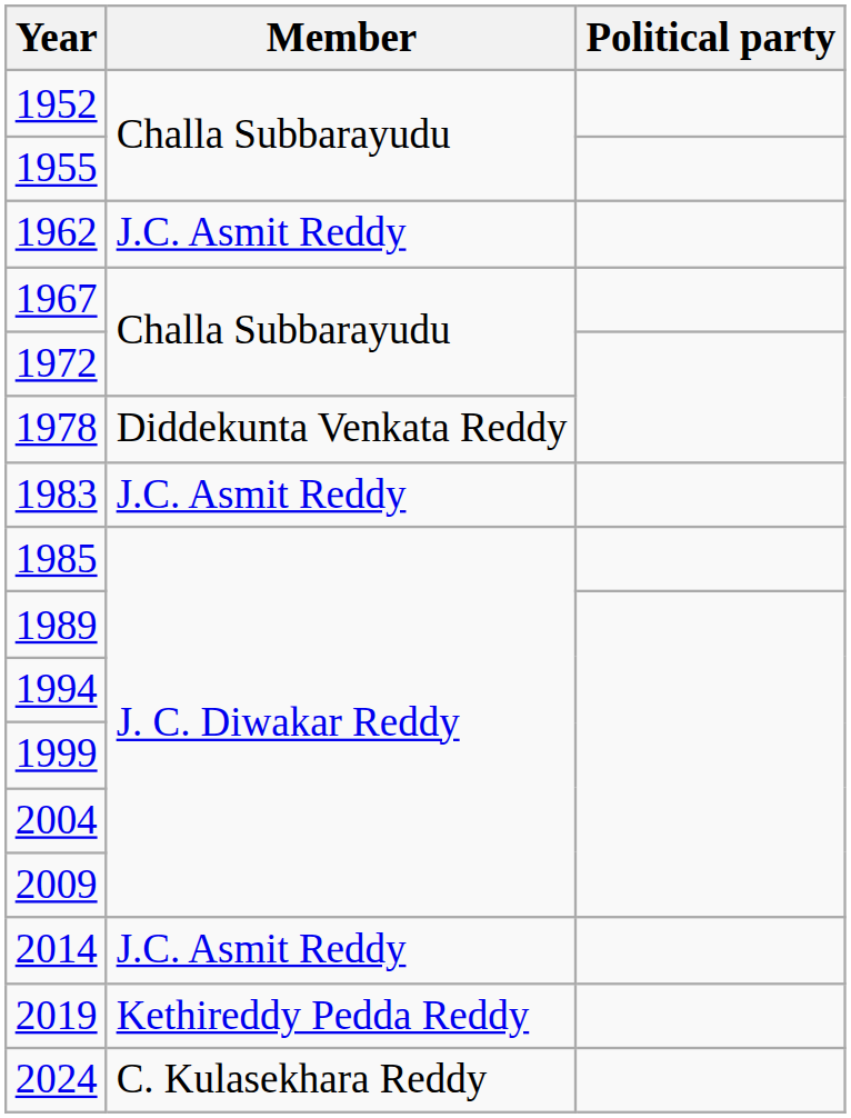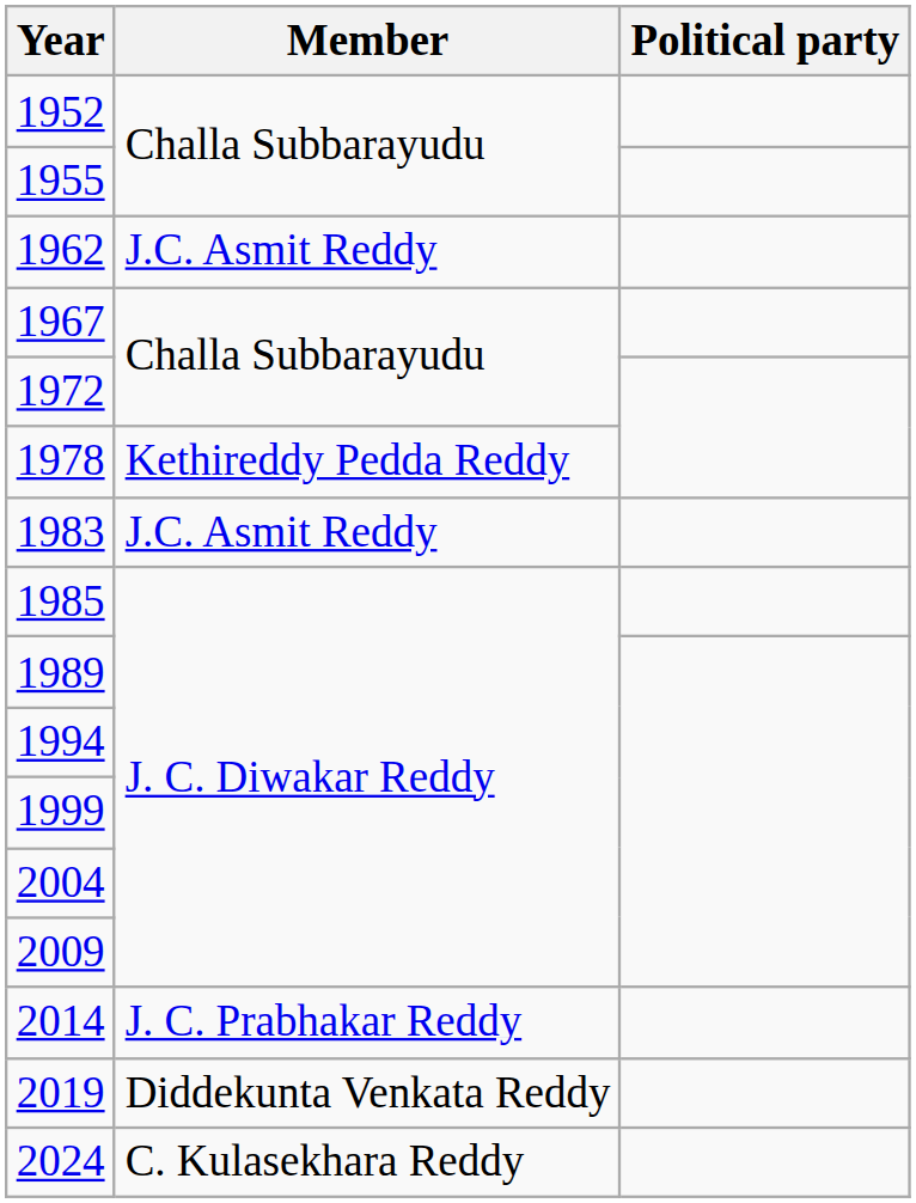 <table class="wikitable sortable">
 <tr>
 <th>Year</th>
 <th>Member</th>
 <th colspan="2">Political party</th>
 </tr>
 <tr>
 <td><a href='#'>1952</a></td>
 <td rowspan=2>Challa Subbarayudu</td>
 <td></td>
 </tr>
 <tr>
 <td><a href='#'>1955</a></td>
 <td></td>
 </tr>
 <tr>
 <td><a href='#'>1962</a></td>
 <td><a href='#'>J.C. Asmit Reddy</a></td>
 <td></td>
 </tr>
 <tr>
 <td><a href='#'>1967</a></td>
 <td rowspan=2>Challa Subbarayudu</td>
 <td></td>
 </tr>
 <tr>
 <td><a href='#'>1972</a></td>
 </tr>
 <tr>
 <td><a href='#'>1978</a></td>
-<td>Diddekunta Venkata Reddy</td>
+<td><a href='#'>Kethireddy Pedda Reddy</a></td>
 </tr>
 <tr>
 <td><a href='#'>1983</a></td>
 <td><a href='#'>J.C. Asmit Reddy</a></td>
 <td></td>
 </tr>
 <tr>
 <td><a href='#'>1985</a></td>
 <td rowspan=6><a href='#'>J. C. Diwakar Reddy</a></td>
 <td></td>
 </tr>
 <tr>
 <td><a href='#'>1989</a></td>
 </tr>
 <tr>
 <td><a href='#'>1994</a></td>
 </tr>
 <tr>
 <td><a href='#'>1999</a></td>
 </tr>
 <tr>
 <td><a href='#'>2004</a></td>
 </tr>
 <tr>
 <td><a href='#'>2009</a></td>
 </tr>
 <tr>
 <td><a href='#'>2014</a></td>
-<td><a href='#'>J.C. Asmit Reddy</a></td>
+<td><a href='#'>J. C. Prabhakar Reddy</a></td>
 <td></td>
 </tr>
 <tr>
 <td><a href='#'>2019</a></td>
-<td><a href='#'>Kethireddy Pedda Reddy</a></td>
+<td>Diddekunta Venkata Reddy</td>
 <td></td>
 </tr>
 <tr>
 <td><a href='#'>2024</a></td>
 <td>C. Kulasekhara Reddy</td>
 <td></td>
 </tr>
 </table>
